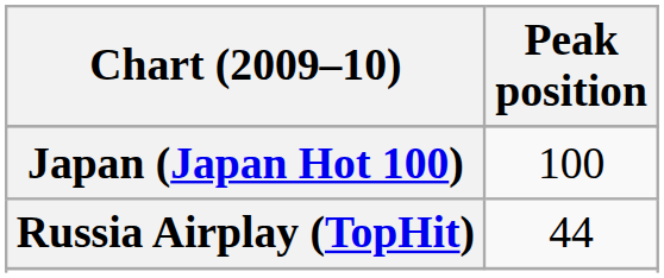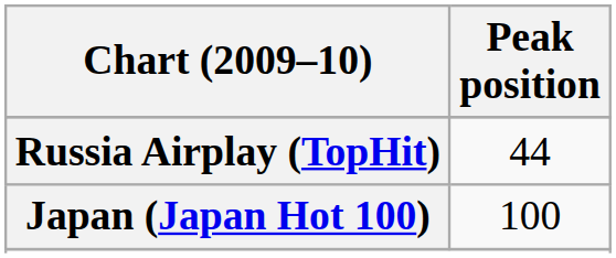 <table class="wikitable sortable plainrowheaders" style="text-align:center">
 <tr>
 <th align="center">Chart (2009–10)</th>
 <th align="center">Peak<br>position</th>
 </tr>
 <tr>
 </tr>
 <tr>
 </tr>
 <tr>
 </tr>
 <tr>
 </tr>
 <tr>
+<th scope="row">Russia Airplay (<a href='#'>TopHit</a>)</th>
+<td align="center">44</td>
+</tr>
+<tr>
 <th scope="row">Japan (<a href='#'>Japan Hot 100</a>)</th>
 <td align="center">100</td>
-</tr>
-<tr>
-<th scope="row">Russia Airplay (<a href='#'>TopHit</a>)</th>
-<td align="center">44</td>
 </tr>
 <tr>
 </tr>
 <tr>
 </tr>
 <tr>
 </tr>
 <tr>
 </tr>
 <tr>
 </tr>
 <tr>
 </tr>
 <tr>
 </tr>
 <tr>
 </tr>
 </table>
